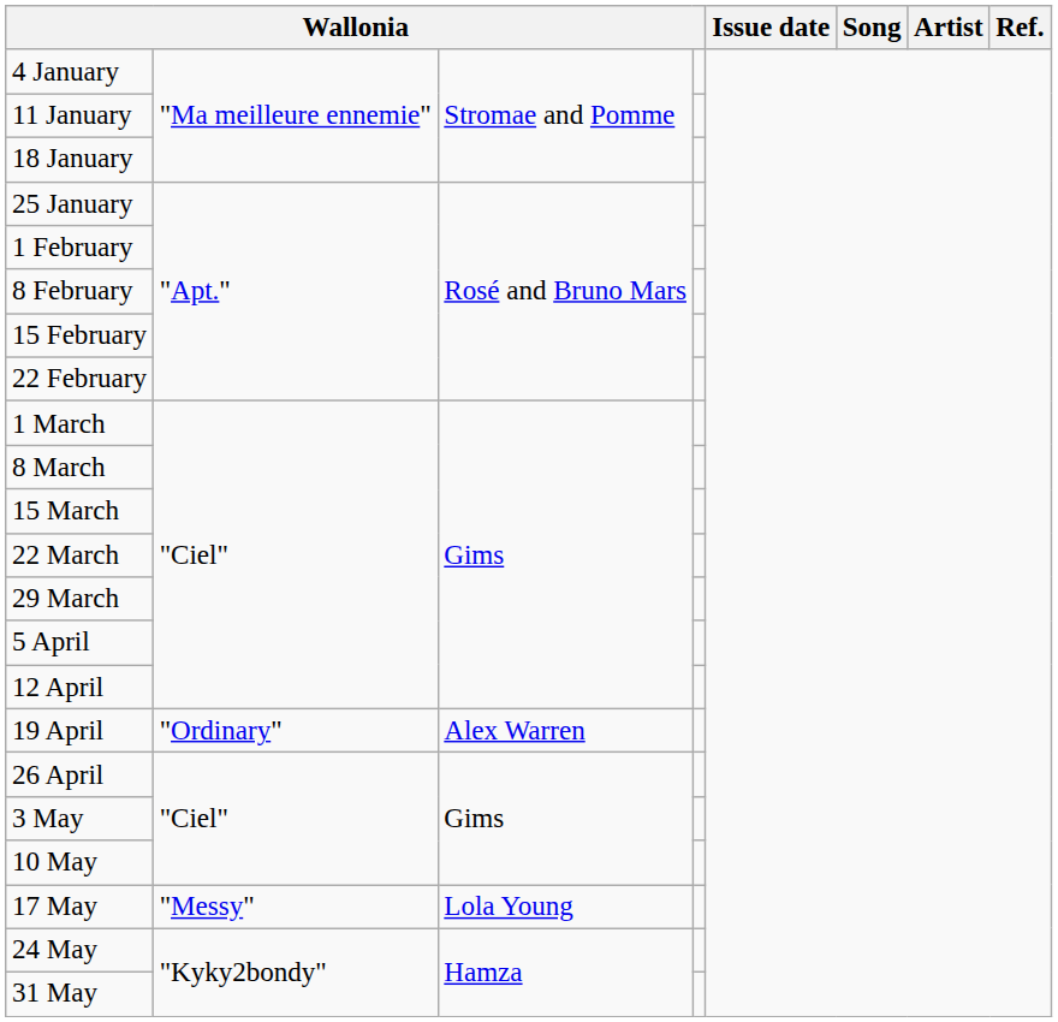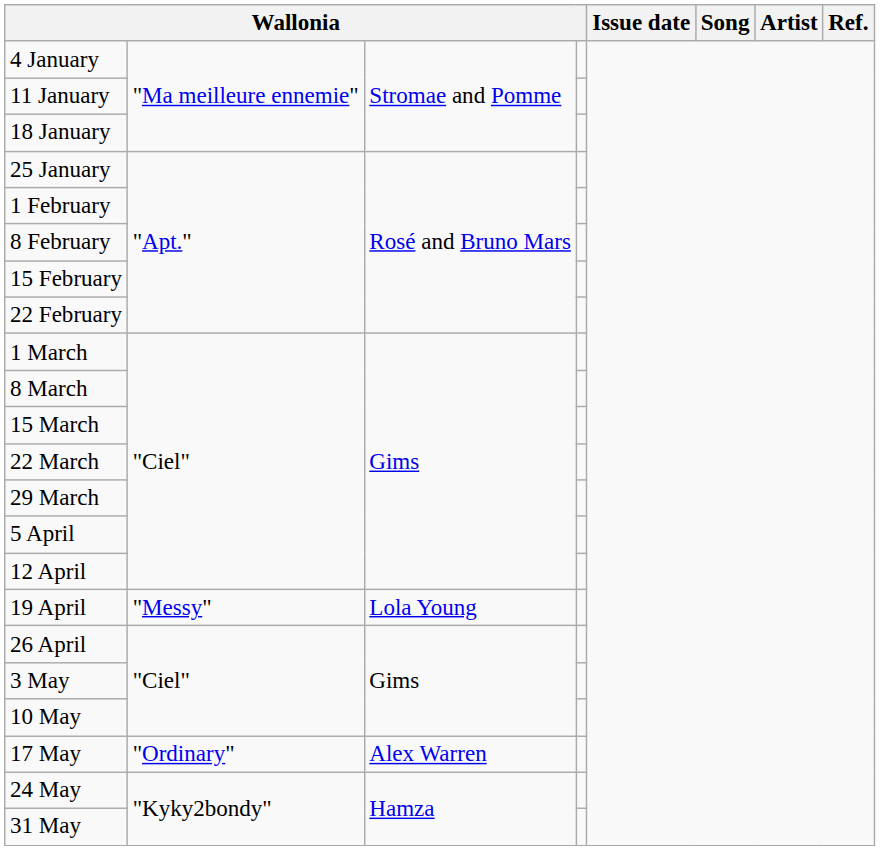 <table class="wikitable">
 <tr>
 <th colspan="4">Wallonia</th>
 <th scope="col">Issue date</th>
 <th scope="col">Song</th>
 <th scope="col">Artist</th>
 <th scope="col">Ref.</th>
 </tr>
 <tr>
 <td>4 January</td>
 <td rowspan="3">"<a href='#'>Ma meilleure ennemie</a>"</td>
 <td rowspan="3"><a href='#'>Stromae</a> and <a href='#'>Pomme</a></td>
 <td></td>
 </tr>
 <tr>
 <td>11 January</td>
 <td></td>
 </tr>
 <tr>
 <td>18 January</td>
 <td></td>
 </tr>
 <tr>
 <td>25 January</td>
 <td rowspan="5">"<a href='#'>Apt.</a>"</td>
 <td rowspan="5"><a href='#'>Rosé</a> and <a href='#'>Bruno Mars</a></td>
 <td></td>
 </tr>
 <tr>
 <td>1 February</td>
 <td></td>
 </tr>
 <tr>
 <td>8 February</td>
 <td></td>
 </tr>
 <tr>
 <td>15 February</td>
 <td></td>
 </tr>
 <tr>
 <td>22 February</td>
 <td></td>
 </tr>
 <tr>
 <td>1 March</td>
 <td rowspan="7">"Ciel"</td>
 <td rowspan="7"><a href='#'>Gims</a></td>
 <td></td>
 </tr>
 <tr>
 <td>8 March</td>
 <td></td>
 </tr>
 <tr>
 <td>15 March</td>
 <td></td>
 </tr>
 <tr>
 <td>22 March</td>
 <td></td>
 </tr>
 <tr>
 <td>29 March</td>
 <td></td>
 </tr>
 <tr>
 <td>5 April</td>
 <td></td>
 </tr>
 <tr>
 <td>12 April</td>
 <td></td>
 </tr>
 <tr>
 <td>19 April</td>
-<td>"<a href='#'>Ordinary</a>"</td>
-<td><a href='#'>Alex Warren</a></td>
+<td>"<a href='#'>Messy</a>"</td>
+<td><a href='#'>Lola Young</a></td>
 <td></td>
 </tr>
 <tr>
 <td>26 April</td>
 <td rowspan="3">"Ciel"</td>
 <td rowspan="3">Gims</td>
 <td></td>
 </tr>
 <tr>
 <td>3 May</td>
 <td></td>
 </tr>
 <tr>
 <td>10 May</td>
 <td></td>
 </tr>
 <tr>
 <td>17 May</td>
-<td>"<a href='#'>Messy</a>"</td>
-<td><a href='#'>Lola Young</a></td>
+<td>"<a href='#'>Ordinary</a>"</td>
+<td><a href='#'>Alex Warren</a></td>
 <td></td>
 </tr>
 <tr>
 <td>24 May</td>
 <td rowspan="2">"Kyky2bondy"</td>
 <td rowspan="2"><a href='#'>Hamza</a></td>
 <td></td>
 </tr>
 <tr>
 <td>31 May</td>
 <td></td>
 </tr>
 </table>
